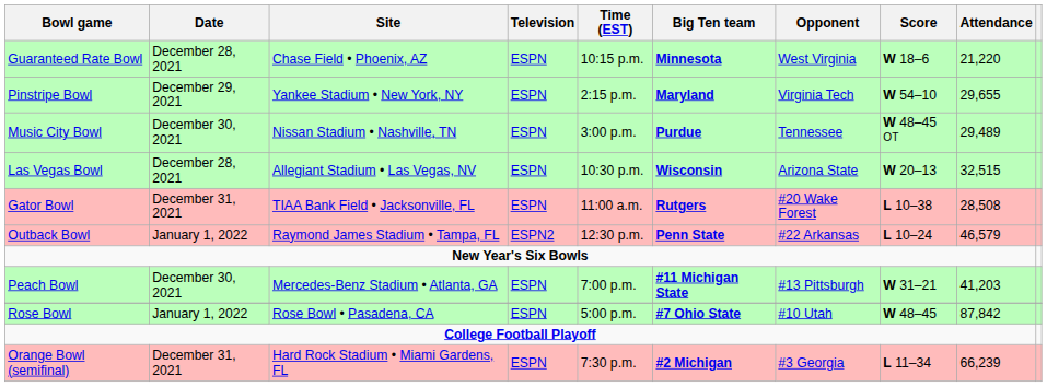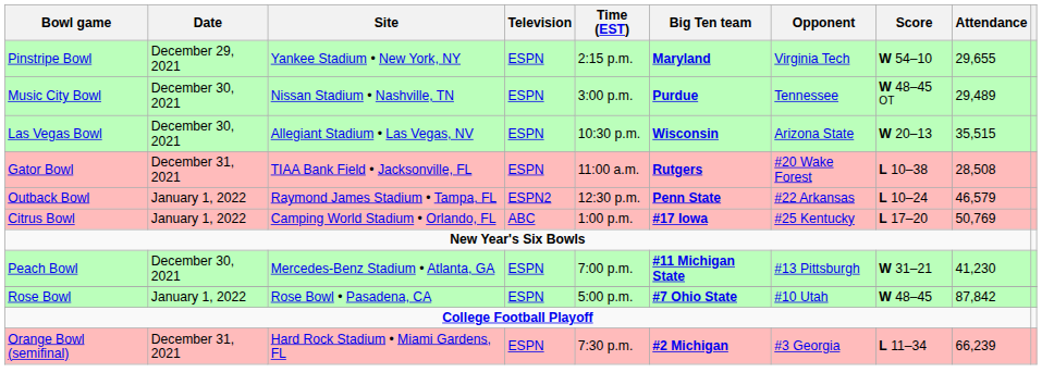 <table class="wikitable">
 <tr>
 <th>Bowl game</th>
 <th>Date</th>
 <th>Site</th>
 <th>Television</th>
 <th>Time (<a href='#'>EST</a>)</th>
 <th>Big Ten team</th>
 <th>Opponent</th>
 <th>Score</th>
 <th>Attendance</th>
 <th></th>
-</tr>
-<tr style="background:#bfb;">
-<td><a href='#'>Guaranteed Rate Bowl</a></td>
-<td>December 28, 2021</td>
-<td><a href='#'>Chase Field</a> • <a href='#'>Phoenix, AZ</a></td>
-<td><a href='#'>ESPN</a></td>
-<td>10:15 p.m.</td>
-<td><strong><a href='#'>Minnesota</a></strong></td>
-<td><a href='#'>West Virginia</a></td>
-<td><strong>W</strong> 18–6</td>
-<td>21,220</td>
-<td></td>
 </tr>
 <tr style="background:#bfb;">
 <td><a href='#'>Pinstripe Bowl</a></td>
 <td>December 29, 2021</td>
 <td><a href='#'>Yankee Stadium</a> • <a href='#'>New York, NY</a></td>
 <td><a href='#'>ESPN</a></td>
 <td>2:15 p.m.</td>
 <td><strong><a href='#'>Maryland</a></strong></td>
 <td><a href='#'>Virginia Tech</a></td>
 <td><strong>W</strong> 54–10</td>
 <td>29,655</td>
 <td></td>
 </tr>
 <tr style="background:#bfb;">
 <td><a href='#'>Music City Bowl</a></td>
 <td>December 30, 2021</td>
 <td><a href='#'>Nissan Stadium</a> • <a href='#'>Nashville, TN</a></td>
 <td><a href='#'>ESPN</a></td>
 <td>3:00 p.m.</td>
 <td><strong><a href='#'>Purdue</a></strong></td>
 <td><a href='#'>Tennessee</a></td>
 <td><strong>W</strong> 48–45 <sup>OT</sup></td>
 <td>29,489</td>
 <td></td>
 </tr>
 <tr style="background:#bfb;">
 <td><a href='#'>Las Vegas Bowl</a></td>
-<td>December 28, 2021</td>
+<td>December 30, 2021</td>
 <td><a href='#'>Allegiant Stadium</a> • <a href='#'>Las Vegas, NV</a></td>
 <td><a href='#'>ESPN</a></td>
 <td>10:30 p.m.</td>
 <td><strong><a href='#'>Wisconsin</a></strong></td>
 <td><a href='#'>Arizona State</a></td>
 <td><strong>W</strong> 20–13</td>
-<td>32,515</td>
+<td>35,515</td>
 <td></td>
 </tr>
 <tr style="background:#fbb;">
 <td><a href='#'>Gator Bowl</a></td>
 <td>December 31, 2021</td>
 <td><a href='#'>TIAA Bank Field</a> • <a href='#'>Jacksonville, FL</a></td>
 <td><a href='#'>ESPN</a></td>
 <td>11:00 a.m.</td>
 <td><strong><a href='#'>Rutgers</a></strong></td>
 <td><a href='#'>#20 Wake Forest</a></td>
 <td><strong>L</strong> 10–38</td>
 <td>28,508</td>
 <td></td>
 </tr>
 <tr style="background:#fbb;">
 <td><a href='#'>Outback Bowl</a></td>
 <td>January 1, 2022</td>
 <td><a href='#'>Raymond James Stadium</a> • <a href='#'>Tampa, FL</a></td>
 <td><a href='#'>ESPN2</a></td>
 <td>12:30 p.m.</td>
 <td><strong><a href='#'>Penn State</a></strong></td>
 <td><a href='#'>#22 Arkansas</a></td>
 <td><strong>L</strong> 10–24</td>
 <td>46,579</td>
 <td></td>
 </tr>
+<tr style="background:#fbb;">
+<td><a href='#'>Citrus Bowl</a></td>
+<td>January 1, 2022</td>
+<td><a href='#'>Camping World Stadium</a> • <a href='#'>Orlando, FL</a></td>
+<td><a href='#'>ABC</a></td>
+<td>1:00 p.m.</td>
+<td><strong><a href='#'>#17 Iowa</a></strong></td>
+<td><a href='#'>#25 Kentucky</a></td>
+<td><strong>L</strong> 17–20</td>
+<td>50,769</td>
+<td></td>
+</tr>
 <tr>
 <td colspan="9" style="text-align:center;"><strong>New Year's Six Bowls</strong></td>
 </tr>
 <tr style="background:#bfb;">
 <td><a href='#'>Peach Bowl</a></td>
 <td>December 30, 2021</td>
 <td><a href='#'>Mercedes-Benz Stadium</a> • <a href='#'>Atlanta, GA</a></td>
 <td><a href='#'>ESPN</a></td>
 <td>7:00 p.m.</td>
 <td><strong><a href='#'>#11 Michigan State</a></strong></td>
 <td><a href='#'>#13 Pittsburgh</a></td>
 <td><strong>W</strong> 31–21</td>
-<td>41,203</td>
+<td>41,230</td>
 <td></td>
 </tr>
 <tr>
 </tr>
 <tr style="background:#bfb;">
 <td><a href='#'>Rose Bowl</a></td>
 <td>January 1, 2022</td>
 <td><a href='#'>Rose Bowl</a> • <a href='#'>Pasadena, CA</a></td>
 <td><a href='#'>ESPN</a></td>
 <td>5:00 p.m.</td>
 <td><strong><a href='#'>#7 Ohio State</a></strong></td>
 <td><a href='#'>#10 Utah</a></td>
 <td><strong>W</strong> 48–45</td>
 <td>87,842</td>
 <td></td>
 </tr>
 <tr>
 <td colspan="9" style="text-align:center;"><strong><a href='#'>College Football Playoff</a></strong></td>
 </tr>
 <tr style="background:#fbb;">
 <td><a href='#'>Orange Bowl (semifinal)</a></td>
 <td>December 31, 2021</td>
 <td><a href='#'>Hard Rock Stadium</a> • <a href='#'>Miami Gardens, FL</a></td>
 <td><a href='#'>ESPN</a></td>
 <td>7:30 p.m.</td>
 <td><strong><a href='#'>#2 Michigan</a></strong></td>
 <td><a href='#'>#3 Georgia</a></td>
 <td><strong>L</strong> 11–34</td>
 <td>66,239</td>
 <td></td>
 </tr>
 </table>
